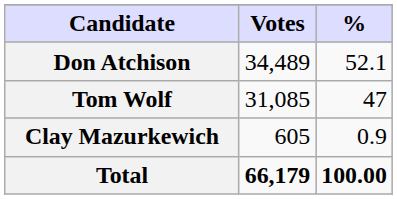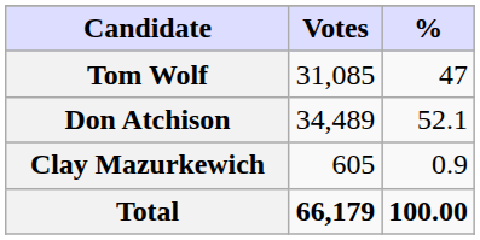 <table class="wikitable sortable plainrowheaders">
 <tr style="background-color:#00594E">
 </tr>
 <tr>
 <th scope="col" style="background:#ddf; width:150px;">Candidate</th>
 <th scope="col" style="background:#ddf;">Votes</th>
 <th scope="col" style="background:#ddf;">%</th>
 </tr>
 <tr>
+<th scope="row">Tom Wolf</th>
+<td align="right">31,085</td>
+<td align="right">47</td>
+</tr>
+<tr>
 <th scope="row"><strong>Don Atchison</strong></th>
 <td align="right">34,489</td>
 <td align="right">52.1</td>
-</tr>
-<tr>
-<th scope="row">Tom Wolf</th>
-<td align="right">31,085</td>
-<td align="right">47</td>
 </tr>
 <tr>
 <th scope="row">Clay Mazurkewich</th>
 <td align="right">605</td>
 <td align="right">0.9</td>
 </tr>
 <tr>
 <th scope="row"><strong>Total</strong></th>
 <td align="right"><strong>66,179</strong></td>
 <td align="right"><strong>100.00</strong></td>
 </tr>
 </table>
